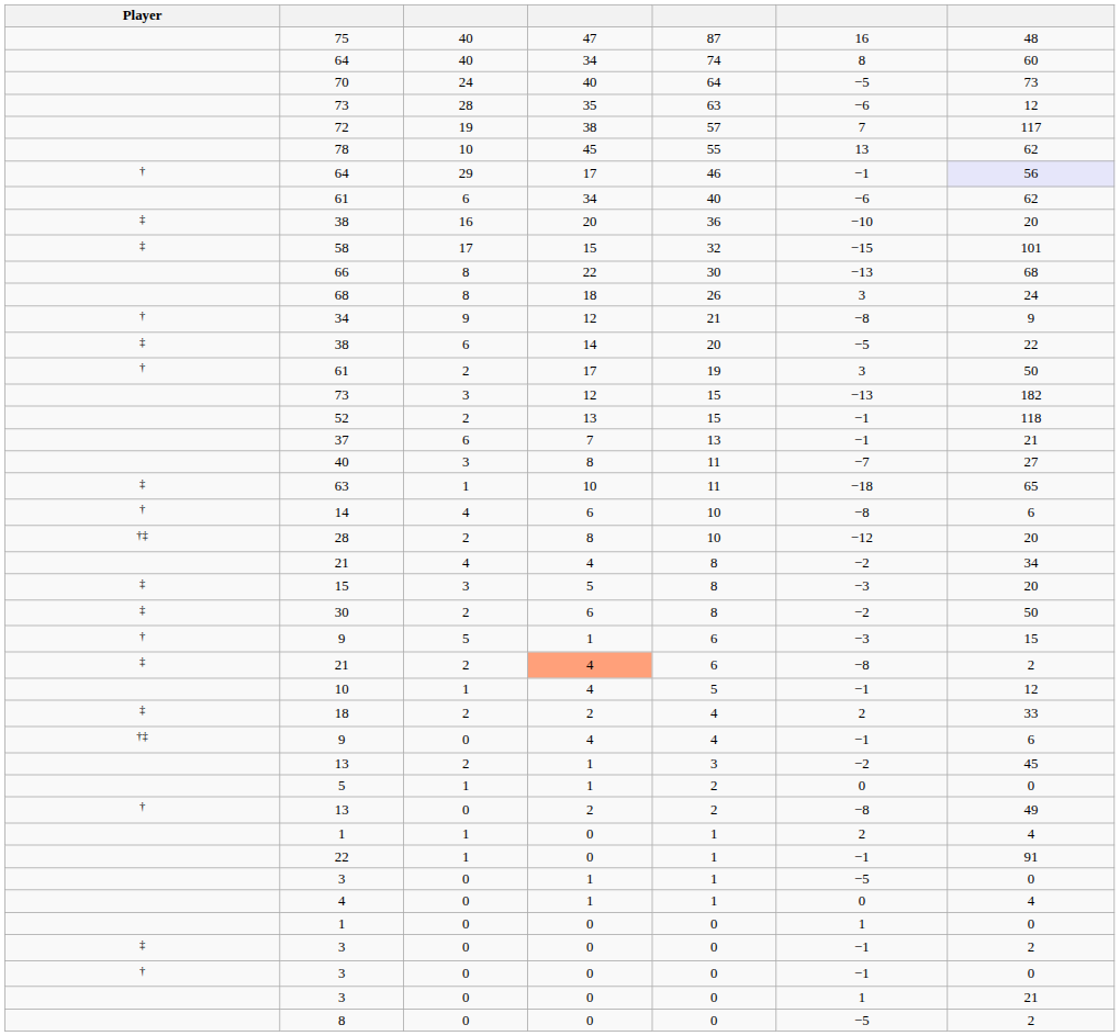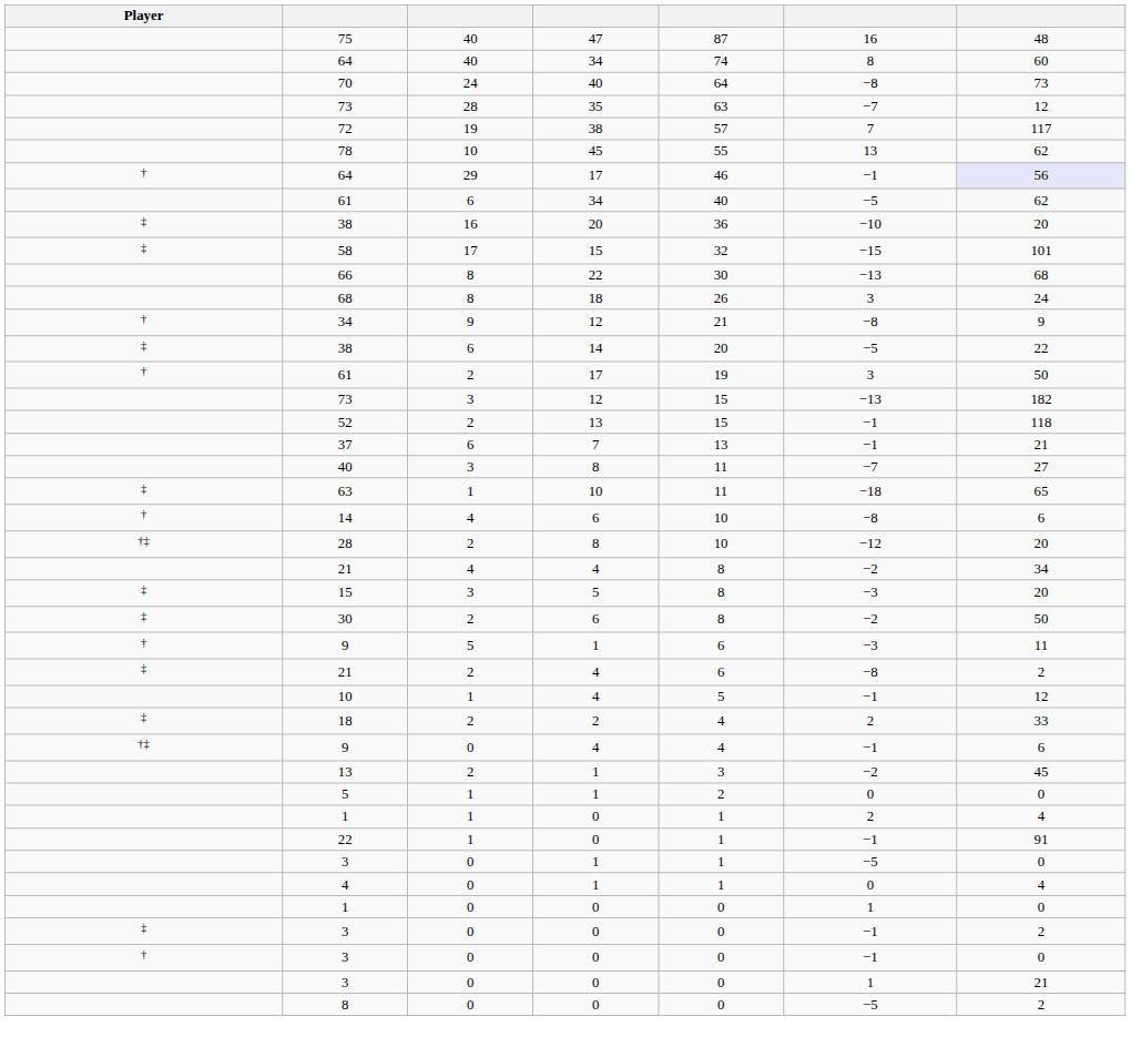 <table class="wikitable sortable" style="width:100%;">
 <tr align=center>
 <th>Player</th>
 <th></th>
 <th></th>
 <th></th>
 <th></th>
 <th data-sort-type="number"></th>
 <th></th>
 </tr>
 <tr align=center>
 <td></td>
 <td>75</td>
 <td>40</td>
 <td>47</td>
 <td>87</td>
 <td>16</td>
 <td>48</td>
 </tr>
 <tr align=center>
 <td></td>
 <td>64</td>
 <td>40</td>
 <td>34</td>
 <td>74</td>
 <td>8</td>
 <td>60</td>
 </tr>
 <tr align=center>
 <td></td>
 <td>70</td>
 <td>24</td>
 <td>40</td>
 <td>64</td>
-<td>−5</td>
+<td>−8</td>
 <td>73</td>
 </tr>
 <tr align=center>
 <td></td>
 <td>73</td>
 <td>28</td>
 <td>35</td>
 <td>63</td>
-<td>−6</td>
+<td>−7</td>
 <td>12</td>
 </tr>
 <tr align=center>
 <td></td>
 <td>72</td>
 <td>19</td>
 <td>38</td>
 <td>57</td>
 <td>7</td>
 <td>117</td>
 </tr>
 <tr align=center>
 <td></td>
 <td>78</td>
 <td>10</td>
 <td>45</td>
 <td>55</td>
 <td>13</td>
 <td>62</td>
 </tr>
 <tr align=center>
 <td><sup>†</sup></td>
 <td>64</td>
 <td>29</td>
 <td>17</td>
 <td>46</td>
 <td>−1</td>
 <td style="background: lavender;">56</td>
 </tr>
 <tr align=center>
 <td></td>
 <td>61</td>
 <td>6</td>
 <td>34</td>
 <td>40</td>
-<td>−6</td>
+<td>−5</td>
 <td>62</td>
 </tr>
 <tr align=center>
 <td><sup>‡</sup></td>
 <td>38</td>
 <td>16</td>
 <td>20</td>
 <td>36</td>
 <td>−10</td>
 <td>20</td>
 </tr>
 <tr align=center>
 <td><sup>‡</sup></td>
 <td>58</td>
 <td>17</td>
 <td>15</td>
 <td>32</td>
 <td>−15</td>
 <td>101</td>
 </tr>
 <tr align=center>
 <td></td>
 <td>66</td>
 <td>8</td>
 <td>22</td>
 <td>30</td>
 <td>−13</td>
 <td>68</td>
 </tr>
 <tr align=center>
 <td></td>
 <td>68</td>
 <td>8</td>
 <td>18</td>
 <td>26</td>
 <td>3</td>
 <td>24</td>
 </tr>
 <tr align=center>
 <td><sup>†</sup></td>
 <td>34</td>
 <td>9</td>
 <td>12</td>
 <td>21</td>
 <td>−8</td>
 <td>9</td>
 </tr>
 <tr align=center>
 <td><sup>‡</sup></td>
 <td>38</td>
 <td>6</td>
 <td>14</td>
 <td>20</td>
 <td>−5</td>
 <td>22</td>
 </tr>
 <tr align=center>
 <td><sup>†</sup></td>
 <td>61</td>
 <td>2</td>
 <td>17</td>
 <td>19</td>
 <td>3</td>
 <td>50</td>
 </tr>
 <tr align=center>
 <td></td>
 <td>73</td>
 <td>3</td>
 <td>12</td>
 <td>15</td>
 <td>−13</td>
 <td>182</td>
 </tr>
 <tr align=center>
 <td></td>
 <td>52</td>
 <td>2</td>
 <td>13</td>
 <td>15</td>
 <td>−1</td>
 <td>118</td>
 </tr>
 <tr align=center>
 <td></td>
 <td>37</td>
 <td>6</td>
 <td>7</td>
 <td>13</td>
 <td>−1</td>
 <td>21</td>
 </tr>
 <tr align=center>
 <td></td>
 <td>40</td>
 <td>3</td>
 <td>8</td>
 <td>11</td>
 <td>−7</td>
 <td>27</td>
 </tr>
 <tr align=center>
 <td><sup>‡</sup></td>
 <td>63</td>
 <td>1</td>
 <td>10</td>
 <td>11</td>
 <td>−18</td>
 <td>65</td>
 </tr>
 <tr align=center>
 <td><sup>†</sup></td>
 <td>14</td>
 <td>4</td>
 <td>6</td>
 <td>10</td>
 <td>−8</td>
 <td>6</td>
 </tr>
 <tr align=center>
 <td><sup>†‡</sup></td>
 <td>28</td>
 <td>2</td>
 <td>8</td>
 <td>10</td>
 <td>−12</td>
 <td>20</td>
 </tr>
 <tr align=center>
 <td></td>
 <td>21</td>
 <td>4</td>
 <td>4</td>
 <td>8</td>
 <td>−2</td>
 <td>34</td>
 </tr>
 <tr align=center>
 <td><sup>‡</sup></td>
 <td>15</td>
 <td>3</td>
 <td>5</td>
 <td>8</td>
 <td>−3</td>
 <td>20</td>
 </tr>
 <tr align=center>
 <td><sup>‡</sup></td>
 <td>30</td>
 <td>2</td>
 <td>6</td>
 <td>8</td>
 <td>−2</td>
 <td>50</td>
 </tr>
 <tr align=center>
 <td><sup>†</sup></td>
 <td>9</td>
 <td>5</td>
 <td>1</td>
 <td>6</td>
 <td>−3</td>
-<td>15</td>
+<td>11</td>
 </tr>
 <tr align=center>
 <td><sup>‡</sup></td>
 <td>21</td>
 <td>2</td>
-<td style="background: lightsalmon;">4</td>
+<td>4</td>
 <td>6</td>
 <td>−8</td>
 <td>2</td>
 </tr>
 <tr align=center>
 <td></td>
 <td>10</td>
 <td>1</td>
 <td>4</td>
 <td>5</td>
 <td>−1</td>
 <td>12</td>
 </tr>
 <tr align=center>
 <td><sup>‡</sup></td>
 <td>18</td>
 <td>2</td>
 <td>2</td>
 <td>4</td>
 <td>2</td>
 <td>33</td>
 </tr>
 <tr align=center>
 <td><sup>†‡</sup></td>
 <td>9</td>
 <td>0</td>
 <td>4</td>
 <td>4</td>
 <td>−1</td>
 <td>6</td>
 </tr>
 <tr align=center>
 <td></td>
 <td>13</td>
 <td>2</td>
 <td>1</td>
 <td>3</td>
 <td>−2</td>
 <td>45</td>
 </tr>
 <tr align=center>
 <td></td>
 <td>5</td>
 <td>1</td>
 <td>1</td>
 <td>2</td>
 <td>0</td>
 <td>0</td>
-</tr>
-<tr align=center>
-<td><sup>†</sup></td>
-<td>13</td>
-<td>0</td>
-<td>2</td>
-<td>2</td>
-<td>−8</td>
-<td>49</td>
 </tr>
 <tr align=center>
 <td></td>
 <td>1</td>
 <td>1</td>
 <td>0</td>
 <td>1</td>
 <td>2</td>
 <td>4</td>
 </tr>
 <tr align=center>
 <td></td>
 <td>22</td>
 <td>1</td>
 <td>0</td>
 <td>1</td>
 <td>−1</td>
 <td>91</td>
 </tr>
 <tr align=center>
 <td></td>
 <td>3</td>
 <td>0</td>
 <td>1</td>
 <td>1</td>
 <td>−5</td>
 <td>0</td>
 </tr>
 <tr align=center>
 <td></td>
 <td>4</td>
 <td>0</td>
 <td>1</td>
 <td>1</td>
 <td>0</td>
 <td>4</td>
 </tr>
 <tr align=center>
 <td></td>
 <td>1</td>
 <td>0</td>
 <td>0</td>
 <td>0</td>
 <td>1</td>
 <td>0</td>
 </tr>
 <tr align=center>
 <td><sup>‡</sup></td>
 <td>3</td>
 <td>0</td>
 <td>0</td>
 <td>0</td>
 <td>−1</td>
 <td>2</td>
 </tr>
 <tr align=center>
 <td><sup>†</sup></td>
 <td>3</td>
 <td>0</td>
 <td>0</td>
 <td>0</td>
 <td>−1</td>
 <td>0</td>
 </tr>
 <tr align=center>
 <td></td>
 <td>3</td>
 <td>0</td>
 <td>0</td>
 <td>0</td>
 <td>1</td>
 <td>21</td>
 </tr>
 <tr align=center>
 <td></td>
 <td>8</td>
 <td>0</td>
 <td>0</td>
 <td>0</td>
 <td>−5</td>
 <td>2</td>
 </tr>
 </table>
